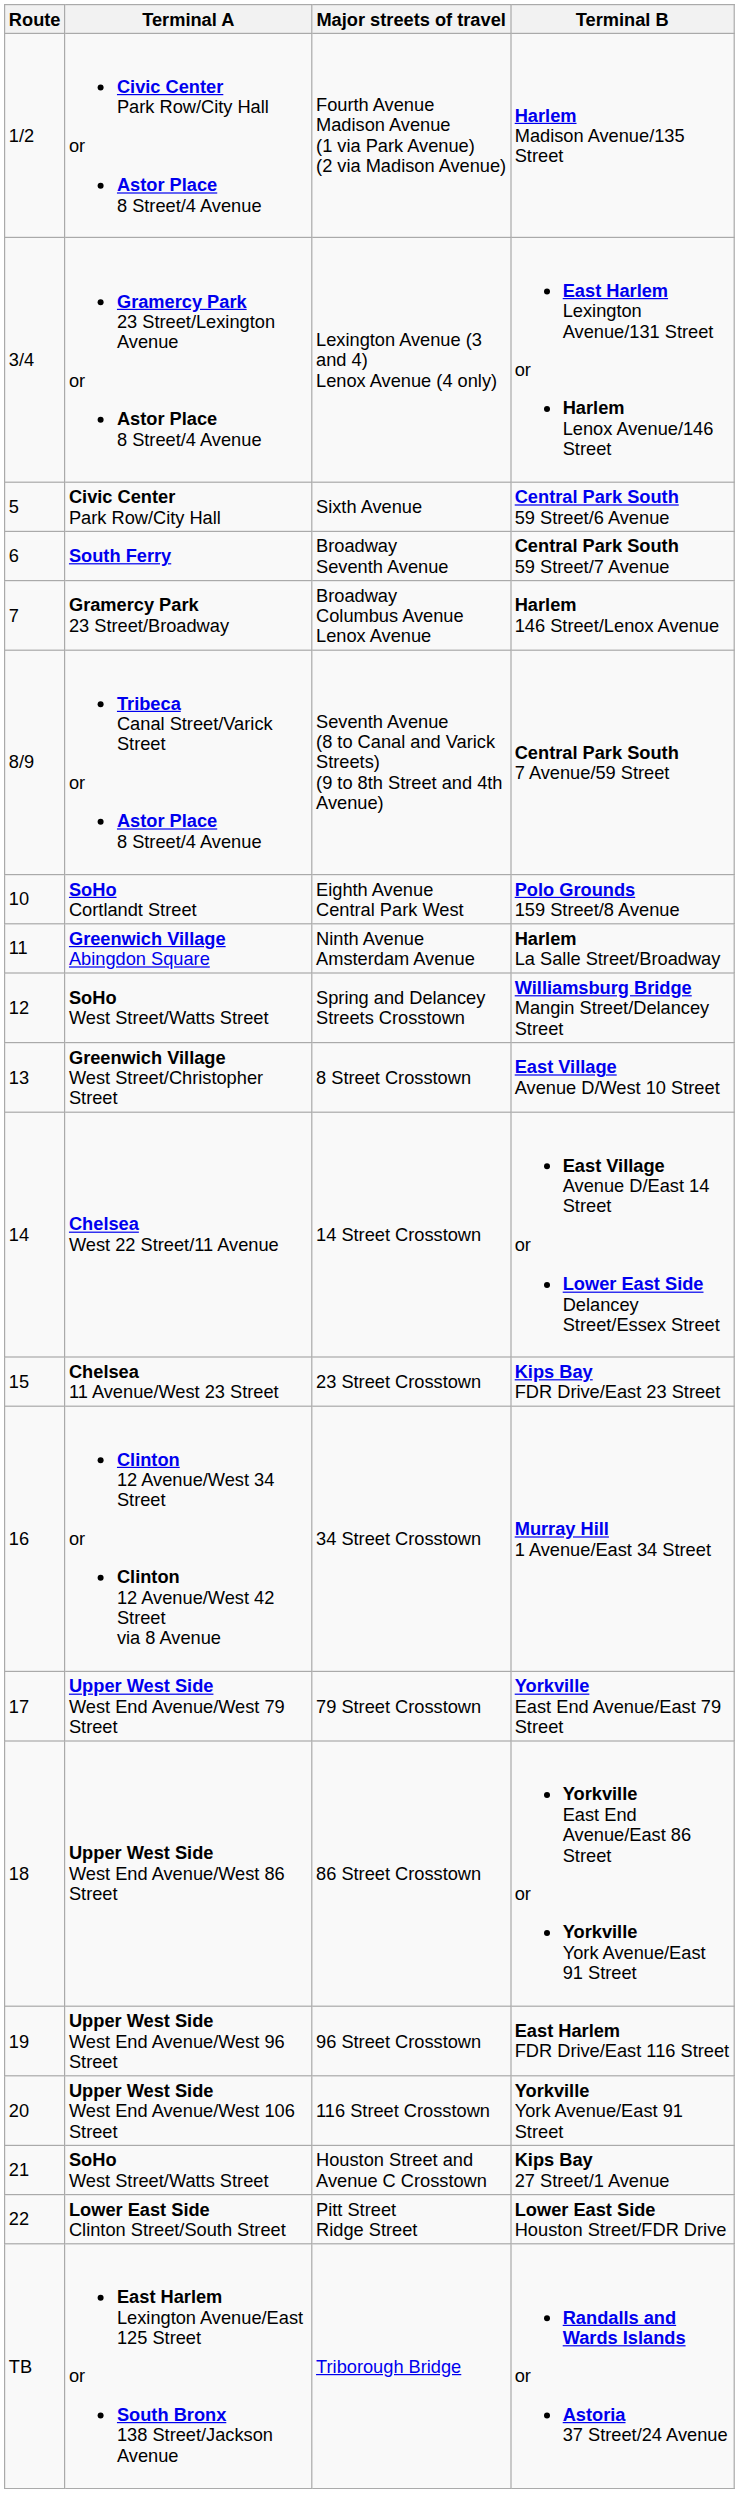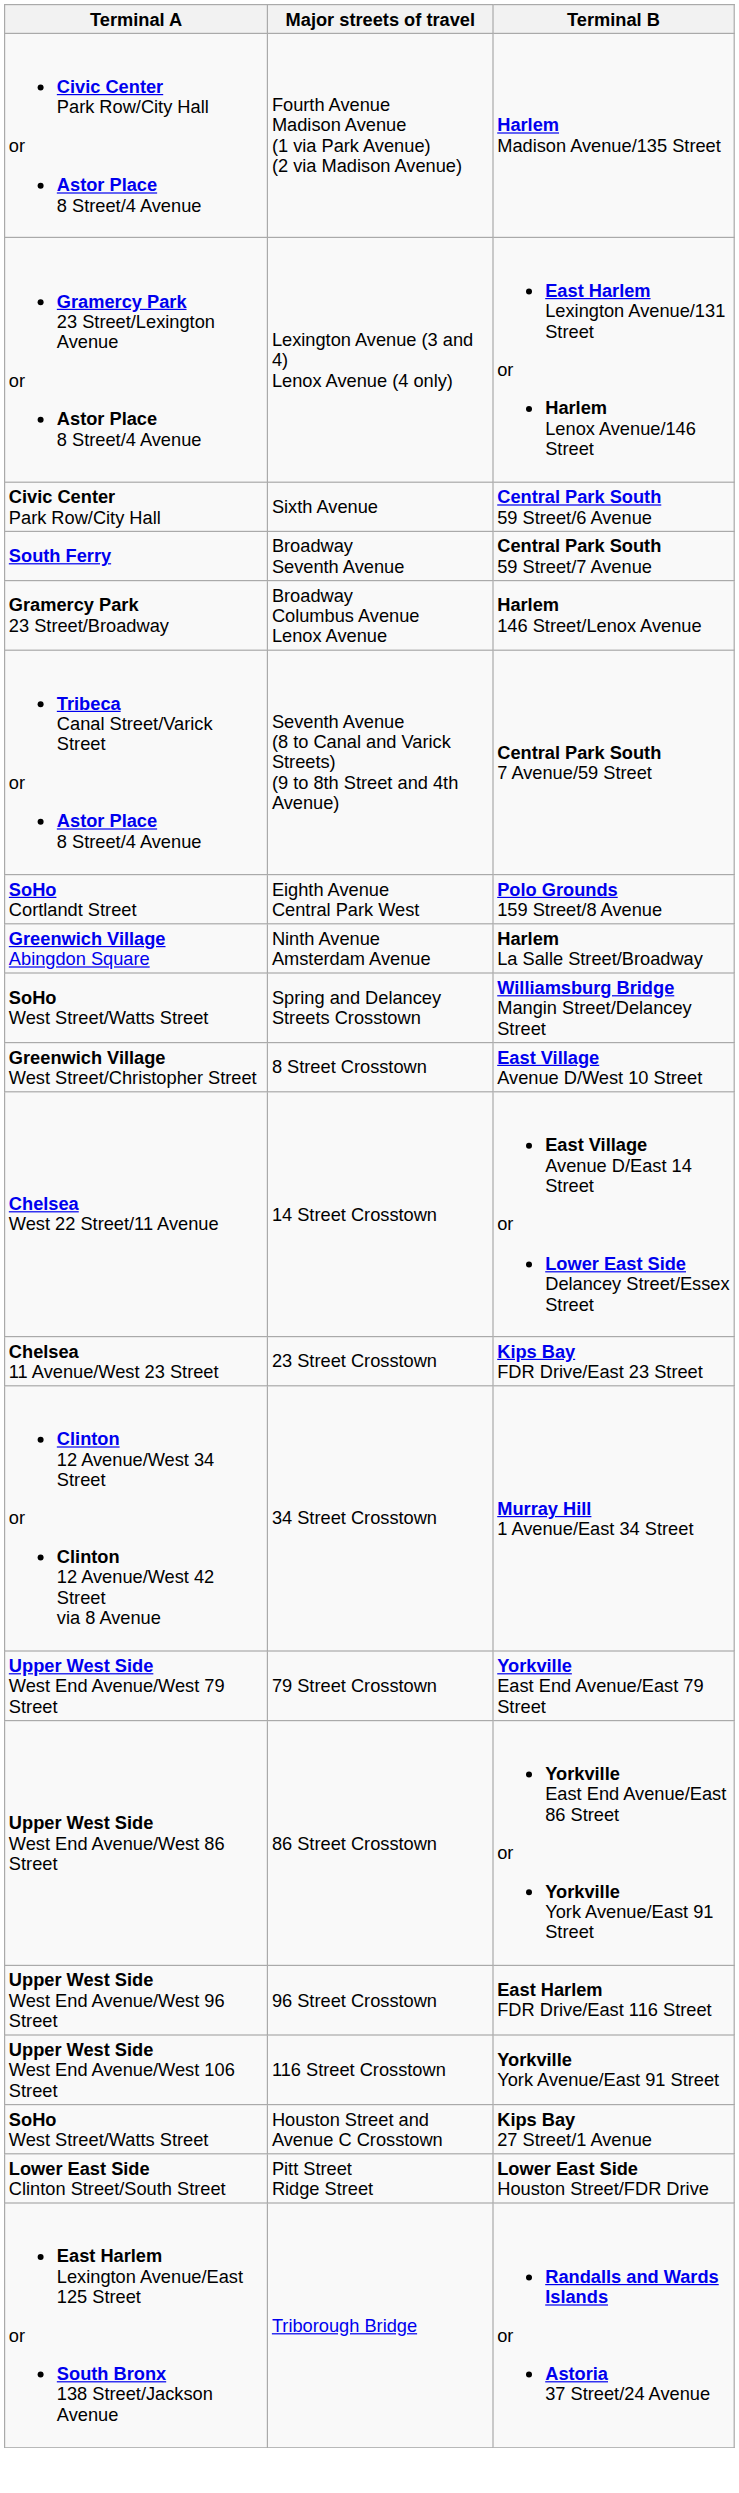 <table class="wikitable sortable"  style="font-size: 95%;" |>
 <tr>
-<th>Route</th>
 <th>Terminal A</th>
 <th>Major streets of travel</th>
 <th>Terminal B</th>
 </tr>
 <tr>
-<td>1/2</td>
 <td><br><ul><li><strong><a href='#'>Civic Center</a></strong><br>Park Row/City Hall</li></ul>or<ul><li><strong><a href='#'>Astor Place</a></strong><br>8 Street/4 Avenue</li></ul></td>
 <td>Fourth Avenue<br>Madison Avenue<br>(1 via Park Avenue)<br>(2 via Madison Avenue)</td>
 <td><strong><a href='#'>Harlem</a></strong><br>Madison Avenue/135 Street</td>
 </tr>
 <tr>
-<td>3/4</td>
 <td><br><ul><li><strong><a href='#'>Gramercy Park</a></strong><br>23 Street/Lexington Avenue</li></ul>or<ul><li><strong>Astor Place</strong><br>8 Street/4 Avenue</li></ul></td>
 <td>Lexington Avenue (3 and 4)<br>Lenox Avenue (4 only)</td>
 <td><br><ul><li><strong><a href='#'>East Harlem</a></strong><br>Lexington Avenue/131 Street</li></ul>or<ul><li><strong>Harlem</strong><br>Lenox Avenue/146 Street</li></ul></td>
 </tr>
 <tr>
-<td>5</td>
 <td><strong>Civic Center</strong><br>Park Row/City Hall</td>
 <td>Sixth Avenue</td>
 <td><strong><a href='#'>Central Park South</a></strong><br>59 Street/6 Avenue</td>
 </tr>
 <tr>
-<td>6</td>
 <td><strong><a href='#'>South Ferry</a></strong></td>
 <td>Broadway<br>Seventh Avenue</td>
 <td><strong>Central Park South</strong><br>59 Street/7 Avenue</td>
 </tr>
 <tr>
-<td>7</td>
 <td><strong>Gramercy Park</strong><br>23 Street/Broadway</td>
 <td>Broadway<br>Columbus Avenue<br>Lenox Avenue</td>
 <td><strong>Harlem</strong><br>146 Street/Lenox Avenue</td>
 </tr>
 <tr>
-<td>8/9</td>
 <td><br><ul><li><strong><a href='#'>Tribeca</a></strong><br>Canal Street/Varick Street</li></ul>or<ul><li><strong><a href='#'>Astor Place</a></strong><br>8 Street/4 Avenue</li></ul></td>
 <td>Seventh Avenue<br>(8 to Canal and Varick Streets)<br>(9 to 8th Street and 4th Avenue)</td>
 <td><strong>Central Park South</strong><br>7 Avenue/59 Street</td>
 </tr>
 <tr>
-<td>10</td>
 <td><strong><a href='#'>SoHo</a></strong><br>Cortlandt Street</td>
 <td>Eighth Avenue<br>Central Park West</td>
 <td><strong><a href='#'>Polo Grounds</a></strong><br>159 Street/8 Avenue</td>
 </tr>
 <tr>
-<td>11</td>
 <td><strong><a href='#'>Greenwich Village</a></strong><br><a href='#'>Abingdon Square</a></td>
 <td>Ninth Avenue<br>Amsterdam Avenue</td>
 <td><strong>Harlem</strong><br>La Salle Street/Broadway</td>
 </tr>
 <tr>
-<td>12</td>
 <td><strong>SoHo</strong><br>West Street/Watts Street</td>
 <td>Spring and Delancey Streets Crosstown</td>
 <td><strong><a href='#'>Williamsburg Bridge</a></strong><br>Mangin Street/Delancey Street</td>
 </tr>
 <tr>
-<td>13</td>
 <td><strong>Greenwich Village</strong><br>West Street/Christopher Street</td>
 <td>8 Street Crosstown</td>
 <td><strong><a href='#'>East Village</a></strong><br>Avenue D/West 10 Street</td>
 </tr>
 <tr>
-<td>14</td>
 <td><strong><a href='#'>Chelsea</a></strong><br>West 22 Street/11 Avenue</td>
 <td>14 Street Crosstown</td>
 <td><br><ul><li><strong>East Village</strong><br>Avenue D/East 14 Street</li></ul>or<ul><li><strong><a href='#'>Lower East Side</a></strong><br>Delancey Street/Essex Street</li></ul></td>
 </tr>
 <tr>
-<td>15</td>
 <td><strong>Chelsea</strong><br>11 Avenue/West 23 Street</td>
 <td>23 Street Crosstown</td>
 <td><strong><a href='#'>Kips Bay</a></strong><br>FDR Drive/East 23 Street</td>
 </tr>
 <tr>
-<td>16</td>
 <td><br><ul><li><strong><a href='#'>Clinton</a></strong><br>12 Avenue/West 34 Street</li></ul>or<ul><li><strong>Clinton</strong><br>12 Avenue/West 42 Street<br>via 8 Avenue</li></ul></td>
 <td>34 Street Crosstown</td>
 <td><strong><a href='#'>Murray Hill</a></strong><br>1 Avenue/East 34 Street</td>
 </tr>
 <tr>
-<td>17</td>
 <td><strong><a href='#'>Upper West Side</a></strong><br>West End Avenue/West 79 Street</td>
 <td>79 Street Crosstown</td>
 <td><strong><a href='#'>Yorkville</a></strong><br>East End Avenue/East 79 Street</td>
 </tr>
 <tr>
-<td>18</td>
 <td><strong>Upper West Side</strong><br>West End Avenue/West 86 Street</td>
 <td>86 Street Crosstown</td>
 <td><br><ul><li><strong>Yorkville</strong><br>East End Avenue/East 86 Street</li></ul>or<ul><li><strong>Yorkville</strong><br>York Avenue/East 91 Street</li></ul></td>
 </tr>
 <tr>
-<td>19</td>
 <td><strong>Upper West Side</strong><br>West End Avenue/West 96 Street</td>
 <td>96 Street Crosstown</td>
 <td><strong>East Harlem</strong><br>FDR Drive/East 116 Street</td>
 </tr>
 <tr>
-<td>20</td>
 <td><strong>Upper West Side</strong><br>West End Avenue/West 106 Street</td>
 <td>116 Street Crosstown</td>
 <td><strong>Yorkville</strong><br>York Avenue/East 91 Street</td>
 </tr>
 <tr>
-<td>21</td>
 <td><strong>SoHo</strong><br>West Street/Watts Street</td>
 <td>Houston Street and Avenue C Crosstown</td>
 <td><strong>Kips Bay</strong><br>27 Street/1 Avenue</td>
 </tr>
 <tr>
-<td>22</td>
 <td><strong>Lower East Side</strong><br>Clinton Street/South Street</td>
 <td>Pitt Street<br>Ridge Street</td>
 <td><strong>Lower East Side</strong><br>Houston Street/FDR Drive</td>
 </tr>
 <tr>
-<td>TB</td>
 <td><br><ul><li><strong>East Harlem</strong><br>Lexington Avenue/East 125 Street</li></ul>or<ul><li><strong><a href='#'>South Bronx</a></strong><br>138 Street/Jackson Avenue</li></ul></td>
 <td><a href='#'>Triborough Bridge</a></td>
 <td><br><ul><li><strong><a href='#'>Randalls and Wards Islands</a></strong></li></ul>or<ul><li><strong><a href='#'>Astoria</a></strong><br>37 Street/24 Avenue</li></ul></td>
 </tr>
 </table>
